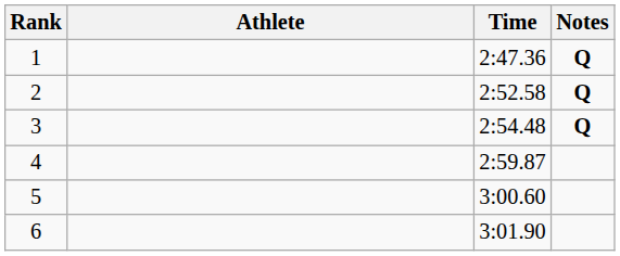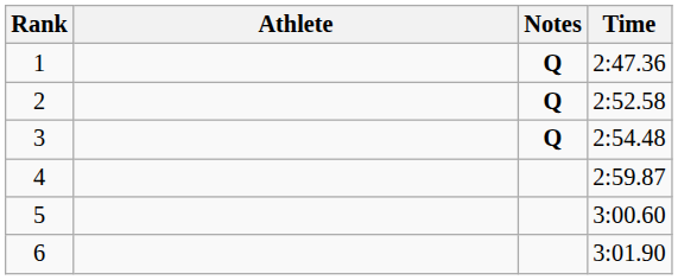 <table class=wikitable>
 <tr>
 <th>Rank</th>
 <th style=width:18em>Athlete</th>
+<th>Notes</th>
 <th>Time</th>
-<th>Notes</th>
 </tr>
 <tr align=center>
 <td>1</td>
 <td align=left></td>
+<td><strong>Q</strong></td>
 <td>2:47.36</td>
-<td><strong>Q</strong></td>
 </tr>
 <tr align=center>
 <td>2</td>
 <td align=left></td>
+<td><strong>Q</strong></td>
 <td>2:52.58</td>
-<td><strong>Q</strong></td>
 </tr>
 <tr align=center>
 <td>3</td>
 <td align=left></td>
+<td><strong>Q</strong></td>
 <td>2:54.48</td>
-<td><strong>Q</strong></td>
 </tr>
 <tr align=center>
 <td>4</td>
 <td align=left></td>
+<td></td>
 <td>2:59.87</td>
-<td></td>
 </tr>
 <tr align=center>
 <td>5</td>
 <td align=left></td>
+<td></td>
 <td>3:00.60</td>
-<td></td>
 </tr>
 <tr align=center>
 <td>6</td>
 <td align=left></td>
+<td></td>
 <td>3:01.90</td>
-<td></td>
 </tr>
 </table>
